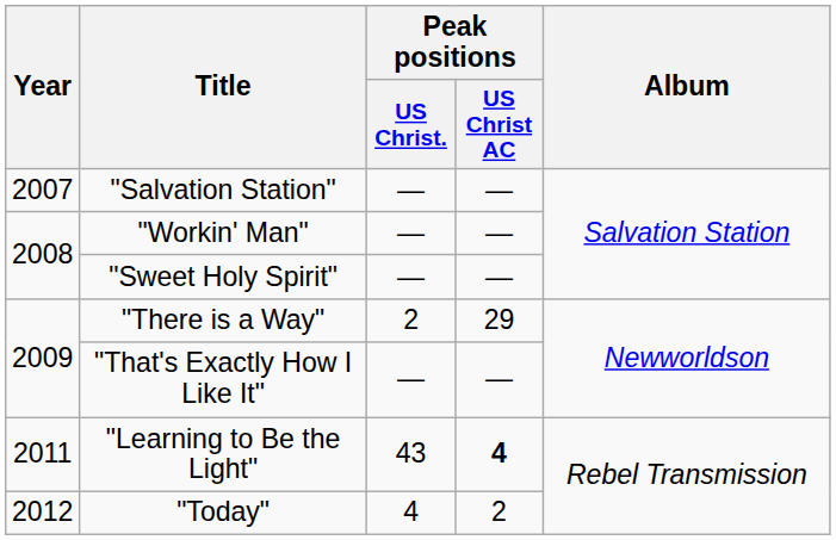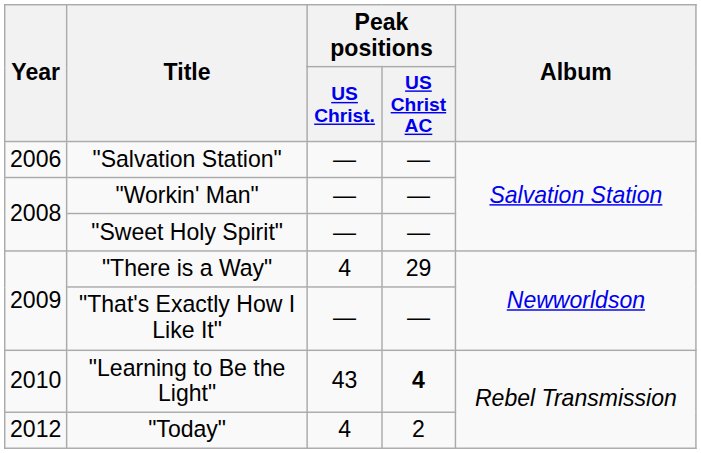 <table class="wikitable" style="text-align:center;">
 <tr>
 <th scope="col" rowspan="2" style="width:1em;">Year</th>
 <th scope="col" rowspan="2" style="width:10em;">Title</th>
 <th scope="col" colspan="2">Peak positions</th>
 <th scope="col" rowspan="2" style="width:10em;">Album</th>
 </tr>
 <tr style="font-size:smaller;">
 <th width="45"><a href='#'>US Christ.</a><br></th>
 <th width="45"><a href='#'>US Christ<br> AC</a><br></th>
 </tr>
 <tr>
-<td>2007</td>
+<td>2006</td>
 <td>"Salvation Station"</td>
 <td align="center">—</td>
 <td align="center">—</td>
 <td rowspan="3"><em><a href='#'>Salvation Station</a></em></td>
 </tr>
 <tr>
 <td rowspan="2">2008</td>
 <td>"Workin' Man"</td>
 <td align="center">—</td>
 <td align="center">—</td>
 </tr>
 <tr>
 <td>"Sweet Holy Spirit"</td>
 <td align="center">—</td>
 <td align="center">—</td>
 </tr>
 <tr>
 <td rowspan="2">2009</td>
 <td>"There is a Way"</td>
-<td align="center">2</td>
+<td align="center">4</td>
 <td align="center">29</td>
 <td rowspan="2"><em><a href='#'>Newworldson</a></em></td>
 </tr>
 <tr>
 <td>"That's Exactly How I Like It"</td>
 <td align="center">—</td>
 <td align="center">—</td>
 </tr>
 <tr>
-<td rowspan="1">2011</td>
+<td rowspan="1">2010</td>
 <td>"Learning to Be the Light"</td>
 <td align="center">43</td>
 <td align="center"><strong>4</strong></td>
 <td rowspan="2"><em>Rebel Transmission</em></td>
 </tr>
 <tr>
 <td rowspan="1">2012</td>
 <td>"Today"</td>
 <td align="center">4</td>
 <td align="center">2</td>
 </tr>
 </table>
